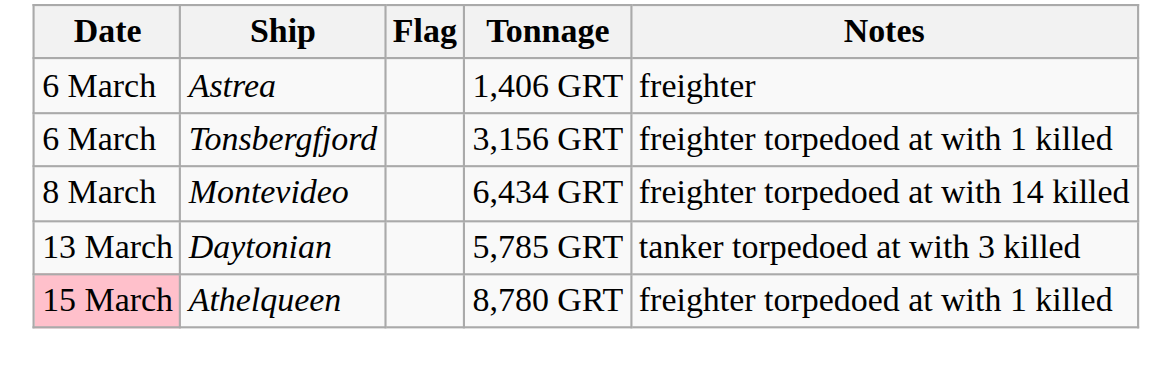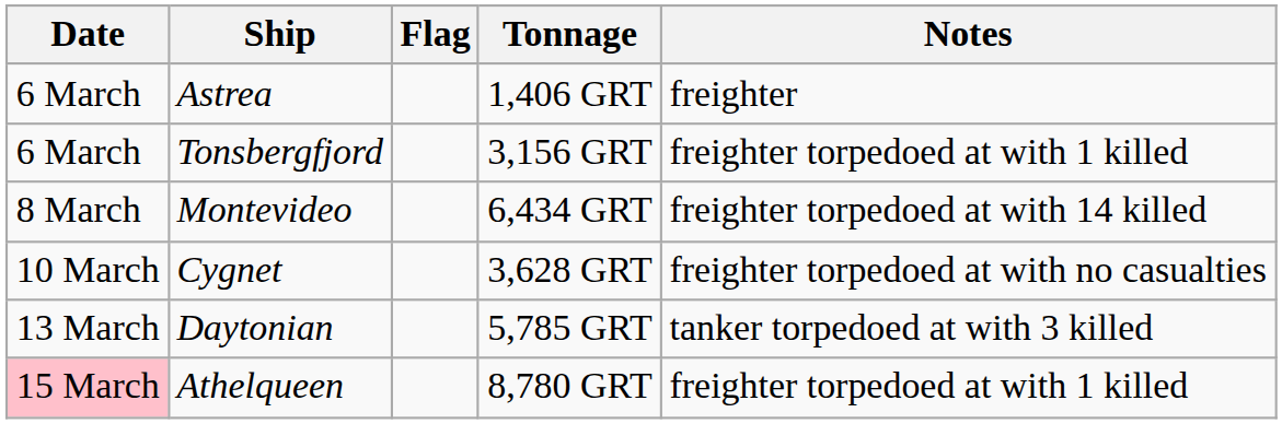 <table class=wikitable style="margin:1em auto;">
 <tr>
 <th>Date</th>
 <th>Ship</th>
 <th>Flag</th>
 <th>Tonnage</th>
 <th>Notes</th>
 </tr>
 <tr>
 <td>6 March</td>
 <td><em>Astrea</em></td>
 <td></td>
 <td>1,406 GRT</td>
 <td>freighter</td>
 </tr>
 <tr>
 <td>6 March</td>
 <td><em>Tonsbergfjord</em></td>
 <td></td>
 <td>3,156 GRT</td>
 <td>freighter torpedoed at  with 1 killed</td>
 </tr>
 <tr>
 <td>8 March</td>
 <td><em>Montevideo</em></td>
 <td></td>
 <td>6,434 GRT</td>
 <td>freighter torpedoed at  with 14 killed</td>
 </tr>
 <tr>
+<td>10 March</td>
+<td><em>Cygnet</em></td>
+<td></td>
+<td>3,628 GRT</td>
+<td>freighter torpedoed at  with no casualties</td>
+</tr>
+<tr>
 <td>13 March</td>
 <td><em>Daytonian</em></td>
 <td></td>
 <td>5,785 GRT</td>
 <td>tanker torpedoed at  with 3 killed</td>
 </tr>
 <tr>
 <td style="background: pink;">15 March</td>
 <td><em>Athelqueen</em></td>
 <td></td>
 <td>8,780 GRT</td>
 <td>freighter torpedoed at  with 1 killed</td>
 </tr>
 </table>
